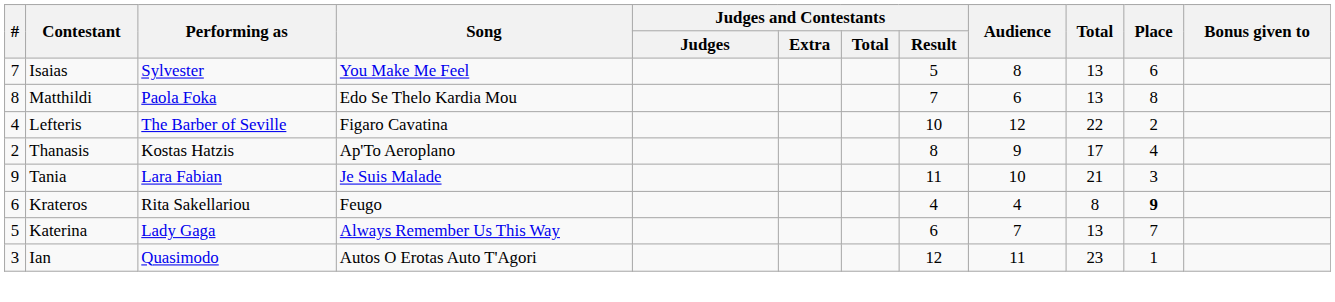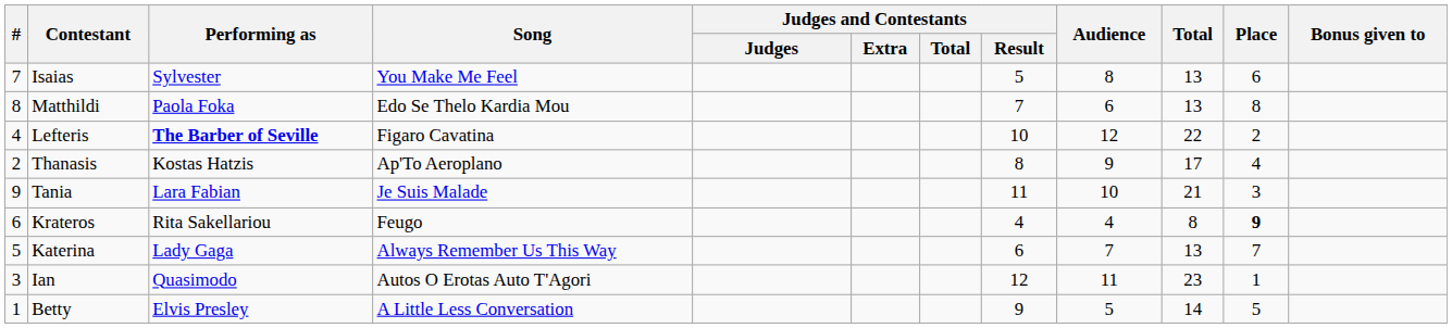 <table class="sortable wikitable" style="text-align:center;" width="100%">
 <tr>
 <th rowspan="2">#</th>
 <th rowspan="2">Contestant</th>
 <th rowspan="2">Performing as</th>
 <th rowspan="2">Song</th>
 <th colspan="4">Judges and Contestants</th>
 <th rowspan="2">Audience</th>
 <th rowspan="2">Total</th>
 <th rowspan="2">Place</th>
 <th rowspan="2">Bonus given to</th>
 </tr>
 <tr>
 <th width="11%">Judges</th>
 <th>Extra</th>
 <th>Total</th>
 <th>Result</th>
 </tr>
 <tr>
 <td>7</td>
 <td align="left">Isaias</td>
 <td align="left"><a href='#'>Sylvester</a></td>
 <td align="left"><a href='#'>You Make Me Feel</a></td>
 <td></td>
 <td></td>
 <td></td>
 <td>5</td>
 <td>8</td>
 <td>13</td>
 <td>6</td>
 <td></td>
 </tr>
 <tr>
 <td>8</td>
 <td align="left">Matthildi</td>
 <td align="left"><a href='#'>Paola Foka</a></td>
 <td align="left">Edo Se Thelo Kardia Mou</td>
 <td></td>
 <td></td>
 <td></td>
 <td>7</td>
 <td>6</td>
 <td>13</td>
 <td>8</td>
 <td></td>
 </tr>
 <tr>
 <td>4</td>
 <td align="left">Lefteris</td>
-<td align="left"><a href='#'>The Barber of Seville</a></td>
+<td align="left"><strong><a href='#'>The Barber of Seville</a></strong></td>
 <td align="left">Figaro Cavatina</td>
 <td></td>
 <td></td>
 <td></td>
 <td>10</td>
 <td>12</td>
 <td>22</td>
 <td>2</td>
 <td></td>
 </tr>
 <tr>
 <td>2</td>
 <td align="left">Thanasis</td>
 <td align="left">Kostas Hatzis</td>
 <td align="left">Ap'To Aeroplano</td>
 <td></td>
 <td></td>
 <td></td>
 <td>8</td>
 <td>9</td>
 <td>17</td>
 <td>4</td>
 <td></td>
 </tr>
 <tr>
 <td>9</td>
 <td align="left">Tania</td>
 <td align="left"><a href='#'>Lara Fabian</a></td>
 <td align="left"><a href='#'>Je Suis Malade</a></td>
 <td></td>
 <td></td>
 <td></td>
 <td>11</td>
 <td>10</td>
 <td>21</td>
 <td>3</td>
 <td></td>
 </tr>
 <tr>
 <td>6</td>
 <td align="left">Krateros</td>
 <td align="left">Rita Sakellariou</td>
 <td align="left">Feugo</td>
 <td></td>
 <td></td>
 <td></td>
 <td>4</td>
 <td>4</td>
 <td>8</td>
 <td><strong>9</strong></td>
 <td></td>
 </tr>
 <tr>
 <td>5</td>
 <td align="left">Katerina</td>
 <td align="left"><a href='#'>Lady Gaga</a></td>
 <td align="left"><a href='#'>Always Remember Us This Way</a></td>
 <td></td>
 <td></td>
 <td></td>
 <td>6</td>
 <td>7</td>
 <td>13</td>
 <td>7</td>
 <td></td>
 </tr>
 <tr>
 <td>3</td>
 <td align="left">Ian</td>
 <td align="left"><a href='#'>Quasimodo</a></td>
 <td align="left">Autos O Erotas Auto T'Agori</td>
 <td></td>
 <td></td>
 <td></td>
 <td>12</td>
 <td>11</td>
 <td>23</td>
 <td>1</td>
 <td></td>
 </tr>
+<tr>
+<td>1</td>
+<td align="left">Betty</td>
+<td align="left"><a href='#'>Elvis Presley</a></td>
+<td align="left"><a href='#'>A Little Less Conversation</a></td>
+<td></td>
+<td></td>
+<td></td>
+<td>9</td>
+<td>5</td>
+<td>14</td>
+<td>5</td>
+<td></td>
+</tr>
 </table>
